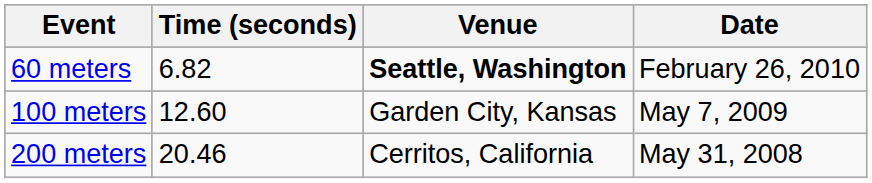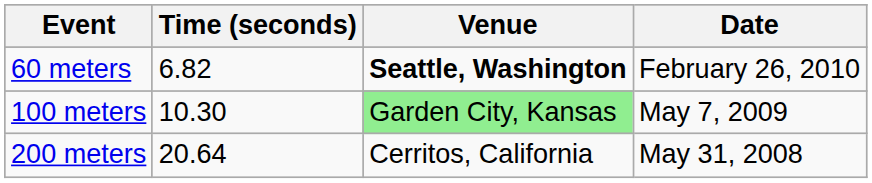 <table class="wikitable">
 <tr>
 <th>Event</th>
 <th>Time (seconds)</th>
 <th>Venue</th>
 <th>Date</th>
 </tr>
 <tr>
 <td><a href='#'>60 meters</a></td>
 <td>6.82</td>
 <td><strong>Seattle, Washington</strong></td>
 <td>February 26, 2010</td>
 </tr>
 <tr>
 <td><a href='#'>100 meters</a></td>
-<td>12.60</td>
-<td>Garden City, Kansas</td>
+<td>10.30</td>
+<td style="background: lightgreen;">Garden City, Kansas</td>
 <td>May 7, 2009</td>
 </tr>
 <tr>
 <td><a href='#'>200 meters</a></td>
-<td>20.46</td>
+<td>20.64</td>
 <td>Cerritos, California</td>
 <td>May 31, 2008</td>
 </tr>
 </table>
